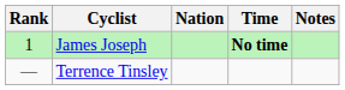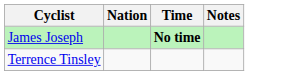 <table class="wikitable sortable" style="text-align:center;">
 <tr>
-<th>Rank</th>
 <th>Cyclist</th>
 <th>Nation</th>
 <th>Time</th>
 <th>Notes</th>
 </tr>
 <tr bgcolor=bbf3bb>
-<td>1</td>
 <td align=left><a href='#'>James Joseph</a></td>
 <td align=left></td>
 <td data-sort-value=11.00><strong>No time</strong></td>
 <td></td>
 </tr>
 <tr>
-<td data-sort-value=2>—</td>
 <td align=left><a href='#'>Terrence Tinsley</a></td>
 <td align=left></td>
 <td data-sort-value=99.00></td>
 <td></td>
 </tr>
 </table>
